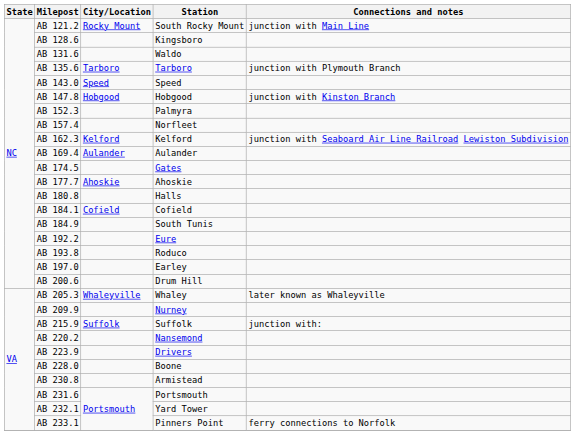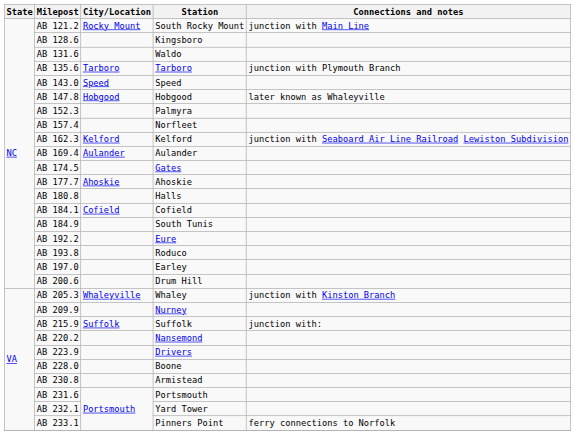 <table class="wikitable">
 <tr>
 <th>State</th>
 <th>Milepost</th>
 <th>City/Location</th>
 <th>Station</th>
 <th>Connections and notes</th>
 </tr>
 <tr>
 <td ! rowspan="19"><a href='#'>NC</a></td>
 <td>AB 121.2</td>
 <td><a href='#'>Rocky Mount</a></td>
 <td>South Rocky Mount</td>
 <td>junction with <a href='#'>Main Line</a></td>
 </tr>
 <tr>
 <td>AB 128.6</td>
 <td></td>
 <td>Kingsboro</td>
 <td></td>
 </tr>
 <tr>
 <td>AB 131.6</td>
 <td></td>
 <td>Waldo</td>
 <td></td>
 </tr>
 <tr>
 <td>AB 135.6</td>
 <td><a href='#'>Tarboro</a></td>
 <td><a href='#'>Tarboro</a></td>
 <td>junction with Plymouth Branch</td>
 </tr>
 <tr>
 <td>AB 143.0</td>
 <td><a href='#'>Speed</a></td>
 <td>Speed</td>
 <td></td>
 </tr>
 <tr>
 <td>AB 147.8</td>
 <td><a href='#'>Hobgood</a></td>
 <td>Hobgood</td>
-<td>junction with <a href='#'>Kinston Branch</a></td>
+<td>later known as Whaleyville</td>
 </tr>
 <tr>
 <td>AB 152.3</td>
 <td></td>
 <td>Palmyra</td>
 <td></td>
 </tr>
 <tr>
 <td>AB 157.4</td>
 <td></td>
 <td>Norfleet</td>
 <td></td>
 </tr>
 <tr>
 <td>AB 162.3</td>
 <td><a href='#'>Kelford</a></td>
 <td>Kelford</td>
 <td>junction with <a href='#'>Seaboard Air Line Railroad</a> <a href='#'>Lewiston Subdivision</a></td>
 </tr>
 <tr>
 <td>AB 169.4</td>
 <td><a href='#'>Aulander</a></td>
 <td>Aulander</td>
 <td></td>
 </tr>
 <tr>
 <td>AB 174.5</td>
 <td></td>
 <td><a href='#'>Gates</a></td>
 <td></td>
 </tr>
 <tr>
 <td>AB 177.7</td>
 <td><a href='#'>Ahoskie</a></td>
 <td>Ahoskie</td>
 <td></td>
 </tr>
 <tr>
 <td>AB 180.8</td>
 <td></td>
 <td>Halls</td>
 <td></td>
 </tr>
 <tr>
 <td>AB 184.1</td>
 <td><a href='#'>Cofield</a></td>
 <td>Cofield</td>
 <td></td>
 </tr>
 <tr>
 <td>AB 184.9</td>
 <td></td>
 <td>South Tunis</td>
 <td></td>
 </tr>
 <tr>
 <td>AB 192.2</td>
 <td></td>
 <td><a href='#'>Eure</a></td>
 <td></td>
 </tr>
 <tr>
 <td>AB 193.8</td>
 <td></td>
 <td>Roduco</td>
 <td></td>
 </tr>
 <tr>
 <td>AB 197.0</td>
 <td></td>
 <td>Earley</td>
 <td></td>
 </tr>
 <tr>
 <td>AB 200.6</td>
 <td></td>
 <td>Drum Hill</td>
 <td></td>
 </tr>
 <tr>
 <td ! rowspan="10"><a href='#'>VA</a></td>
 <td>AB 205.3</td>
 <td><a href='#'>Whaleyville</a></td>
 <td>Whaley</td>
-<td>later known as Whaleyville</td>
+<td>junction with <a href='#'>Kinston Branch</a></td>
 </tr>
 <tr>
 <td>AB 209.9</td>
 <td></td>
 <td><a href='#'>Nurney</a></td>
 <td></td>
 </tr>
 <tr>
 <td>AB 215.9</td>
 <td><a href='#'>Suffolk</a></td>
 <td>Suffolk</td>
 <td>junction with:<br></td>
 </tr>
 <tr>
 <td>AB 220.2</td>
 <td></td>
 <td><a href='#'>Nansemond</a></td>
 <td></td>
 </tr>
 <tr>
 <td>AB 223.9</td>
 <td></td>
 <td><a href='#'>Drivers</a></td>
 <td></td>
 </tr>
 <tr>
 <td>AB 228.0</td>
 <td></td>
 <td>Boone</td>
 <td></td>
 </tr>
 <tr>
 <td>AB 230.8</td>
 <td></td>
 <td>Armistead</td>
 <td></td>
 </tr>
 <tr>
 <td>AB 231.6</td>
 <td ! rowspan="3"><a href='#'>Portsmouth</a></td>
 <td>Portsmouth</td>
 <td></td>
 </tr>
 <tr>
 <td>AB 232.1</td>
 <td>Yard Tower</td>
 <td></td>
 </tr>
 <tr>
 <td>AB 233.1</td>
 <td>Pinners Point</td>
 <td>ferry connections to Norfolk</td>
 </tr>
 <tr>
 </tr>
 </table>
